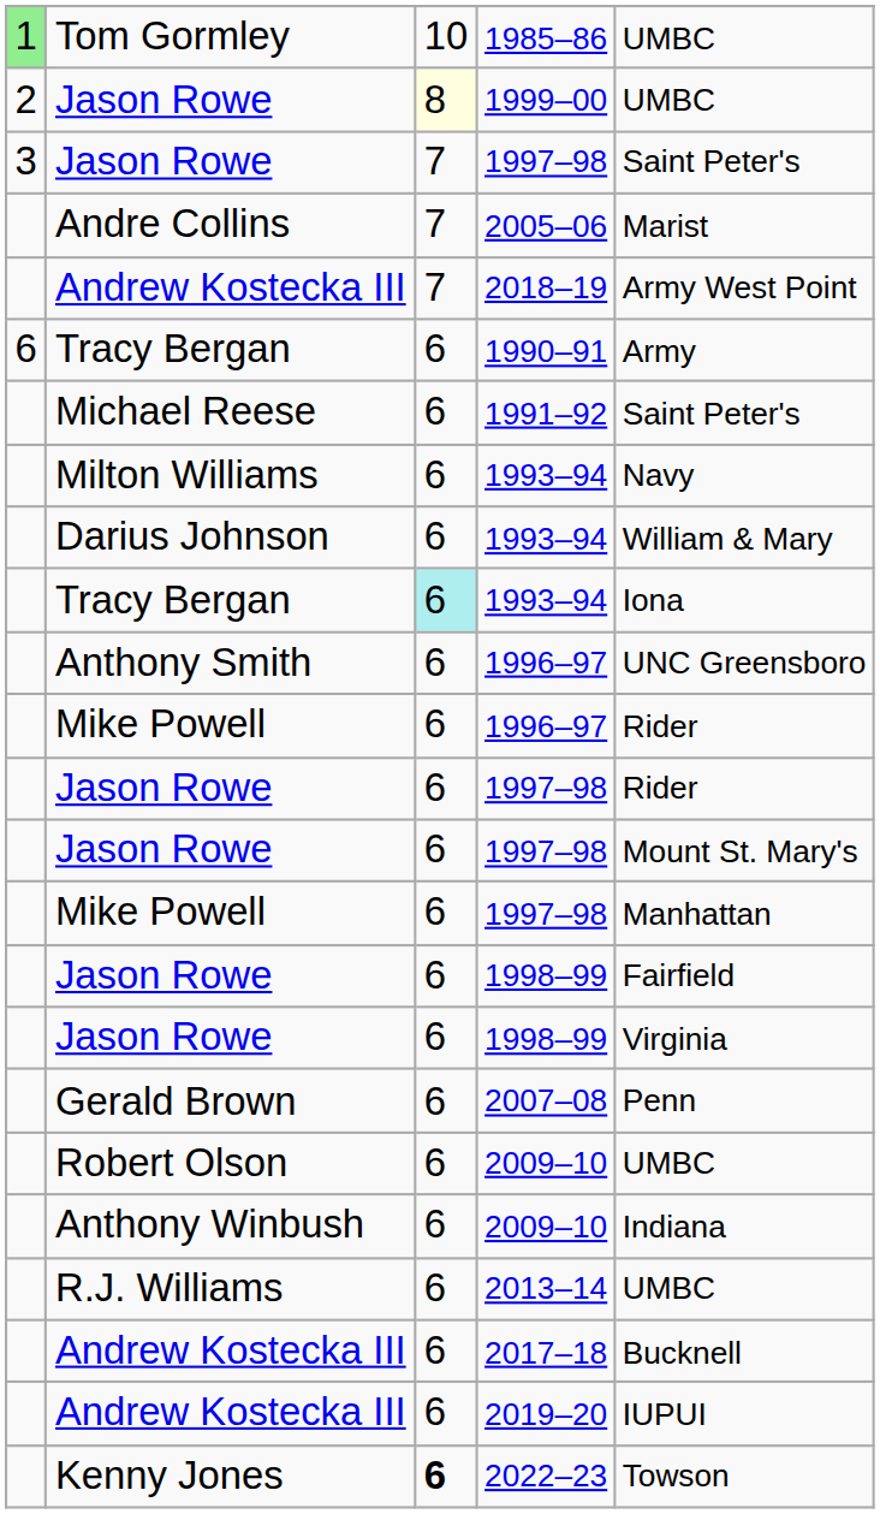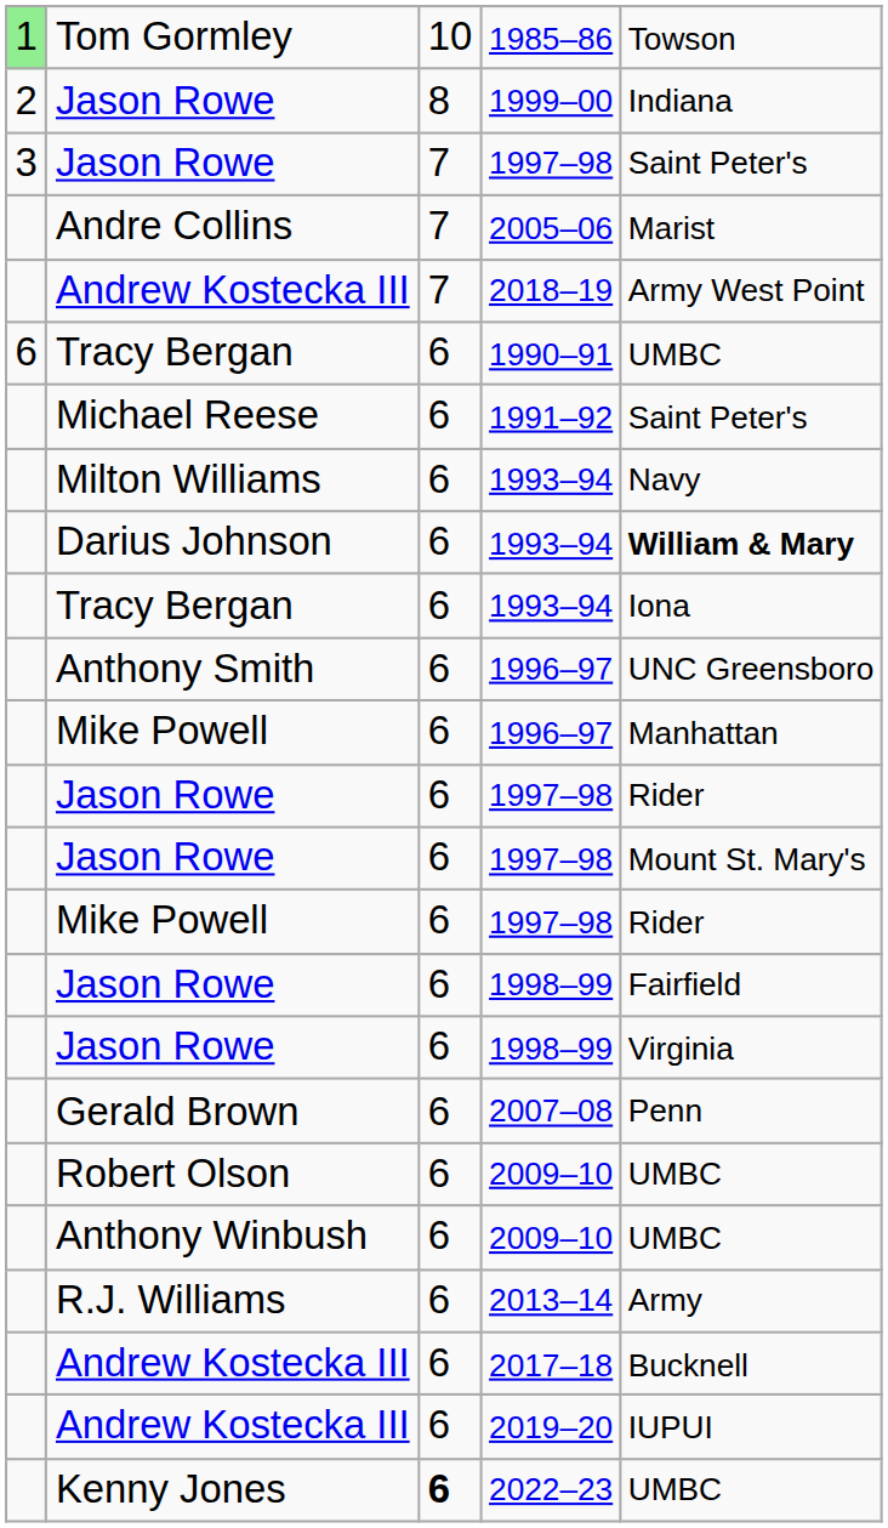 <table class="wikitable">
 <tr>
 </tr>
 <tr>
 <td style="background: lightgreen;">1</td>
 <td>Tom Gormley</td>
 <td>10</td>
 <td style="font-size:80%;"><a href='#'>1985–86</a></td>
-<td style="font-size:80%;">UMBC</td>
+<td style="font-size:80%;">Towson</td>
 </tr>
 <tr>
 <td>2</td>
 <td><a href='#'>Jason Rowe</a></td>
-<td style="background: lightyellow;">8</td>
+<td>8</td>
 <td style="font-size:80%;"><a href='#'>1999–00</a></td>
-<td style="font-size:80%;">UMBC</td>
+<td style="font-size:80%;">Indiana</td>
 </tr>
 <tr>
 <td>3</td>
 <td><a href='#'>Jason Rowe</a></td>
 <td>7</td>
 <td style="font-size:80%;"><a href='#'>1997–98</a></td>
 <td style="font-size:80%;">Saint Peter's</td>
 </tr>
 <tr>
 <td></td>
 <td>Andre Collins</td>
 <td>7</td>
 <td style="font-size:80%;"><a href='#'>2005–06</a></td>
 <td style="font-size:80%;">Marist</td>
 </tr>
 <tr>
 <td></td>
 <td><a href='#'>Andrew Kostecka III</a></td>
 <td>7</td>
 <td style="font-size:80%;"><a href='#'>2018–19</a></td>
 <td style="font-size:80%;">Army West Point</td>
 </tr>
 <tr>
 <td>6</td>
 <td>Tracy Bergan</td>
 <td>6</td>
 <td style="font-size:80%;"><a href='#'>1990–91</a></td>
-<td style="font-size:80%;">Army</td>
+<td style="font-size:80%;">UMBC</td>
 </tr>
 <tr>
 <td></td>
 <td>Michael Reese</td>
 <td>6</td>
 <td style="font-size:80%;"><a href='#'>1991–92</a></td>
 <td style="font-size:80%;">Saint Peter's</td>
 </tr>
 <tr>
 <td></td>
 <td>Milton Williams</td>
 <td>6</td>
 <td style="font-size:80%;"><a href='#'>1993–94</a></td>
 <td style="font-size:80%;">Navy</td>
 </tr>
 <tr>
 <td></td>
 <td>Darius Johnson</td>
 <td>6</td>
 <td style="font-size:80%;"><a href='#'>1993–94</a></td>
-<td style="font-size:80%;">William & Mary</td>
+<td style="font-size:80%;"><strong>William & Mary</strong></td>
 </tr>
 <tr>
 <td></td>
 <td>Tracy Bergan</td>
-<td style="background: paleturquoise;">6</td>
+<td>6</td>
 <td style="font-size:80%;"><a href='#'>1993–94</a></td>
 <td style="font-size:80%;">Iona</td>
 </tr>
 <tr>
 <td></td>
 <td>Anthony Smith</td>
 <td>6</td>
 <td style="font-size:80%;"><a href='#'>1996–97</a></td>
 <td style="font-size:80%;">UNC Greensboro</td>
 </tr>
 <tr>
 <td></td>
 <td>Mike Powell</td>
 <td>6</td>
 <td style="font-size:80%;"><a href='#'>1996–97</a></td>
-<td style="font-size:80%;">Rider</td>
+<td style="font-size:80%;">Manhattan</td>
 </tr>
 <tr>
 <td></td>
 <td><a href='#'>Jason Rowe</a></td>
 <td>6</td>
 <td style="font-size:80%;"><a href='#'>1997–98</a></td>
 <td style="font-size:80%;">Rider</td>
 </tr>
 <tr>
 <td></td>
 <td><a href='#'>Jason Rowe</a></td>
 <td>6</td>
 <td style="font-size:80%;"><a href='#'>1997–98</a></td>
 <td style="font-size:80%;">Mount St. Mary's</td>
 </tr>
 <tr>
 <td></td>
 <td>Mike Powell</td>
 <td>6</td>
 <td style="font-size:80%;"><a href='#'>1997–98</a></td>
-<td style="font-size:80%;">Manhattan</td>
+<td style="font-size:80%;">Rider</td>
 </tr>
 <tr>
 <td></td>
 <td><a href='#'>Jason Rowe</a></td>
 <td>6</td>
 <td style="font-size:80%;"><a href='#'>1998–99</a></td>
 <td style="font-size:80%;">Fairfield</td>
 </tr>
 <tr>
 <td></td>
 <td><a href='#'>Jason Rowe</a></td>
 <td>6</td>
 <td style="font-size:80%;"><a href='#'>1998–99</a></td>
 <td style="font-size:80%;">Virginia</td>
 </tr>
 <tr>
 <td></td>
 <td>Gerald Brown</td>
 <td>6</td>
 <td style="font-size:80%;"><a href='#'>2007–08</a></td>
 <td style="font-size:80%;">Penn</td>
 </tr>
 <tr>
 <td></td>
 <td>Robert Olson</td>
 <td>6</td>
 <td style="font-size:80%;"><a href='#'>2009–10</a></td>
 <td style="font-size:80%;">UMBC</td>
 </tr>
 <tr>
 <td></td>
 <td>Anthony Winbush</td>
 <td>6</td>
 <td style="font-size:80%;"><a href='#'>2009–10</a></td>
-<td style="font-size:80%;">Indiana</td>
+<td style="font-size:80%;">UMBC</td>
 </tr>
 <tr>
 <td></td>
 <td>R.J. Williams</td>
 <td>6</td>
 <td style="font-size:80%;"><a href='#'>2013–14</a></td>
-<td style="font-size:80%;">UMBC</td>
+<td style="font-size:80%;">Army</td>
 </tr>
 <tr>
 <td></td>
 <td><a href='#'>Andrew Kostecka III</a></td>
 <td>6</td>
 <td style="font-size:80%;"><a href='#'>2017–18</a></td>
 <td style="font-size:80%;">Bucknell</td>
 </tr>
 <tr>
 <td></td>
 <td><a href='#'>Andrew Kostecka III</a></td>
 <td>6</td>
 <td style="font-size:80%;"><a href='#'>2019–20</a></td>
 <td style="font-size:80%;">IUPUI</td>
 </tr>
 <tr>
 <td></td>
 <td>Kenny Jones</td>
 <td><strong>6</strong></td>
 <td style="font-size:80%;"><a href='#'>2022–23</a></td>
-<td style="font-size:80%;">Towson</td>
+<td style="font-size:80%;">UMBC</td>
 </tr>
 </table>
